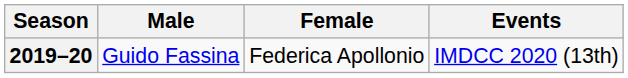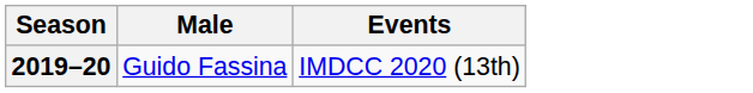 <table class="wikitable">
 <tr>
 <th scope="col">Season</th>
 <th scope="col">Male</th>
-<th scope="col">Female</th>
 <th scope="col">Events</th>
 </tr>
 <tr>
 <th scope="row">2019–20</th>
 <td><a href='#'>Guido Fassina</a></td>
-<td>Federica Apollonio</td>
 <td><a href='#'>IMDCC 2020</a> (13th)</td>
 </tr>
 </table>
